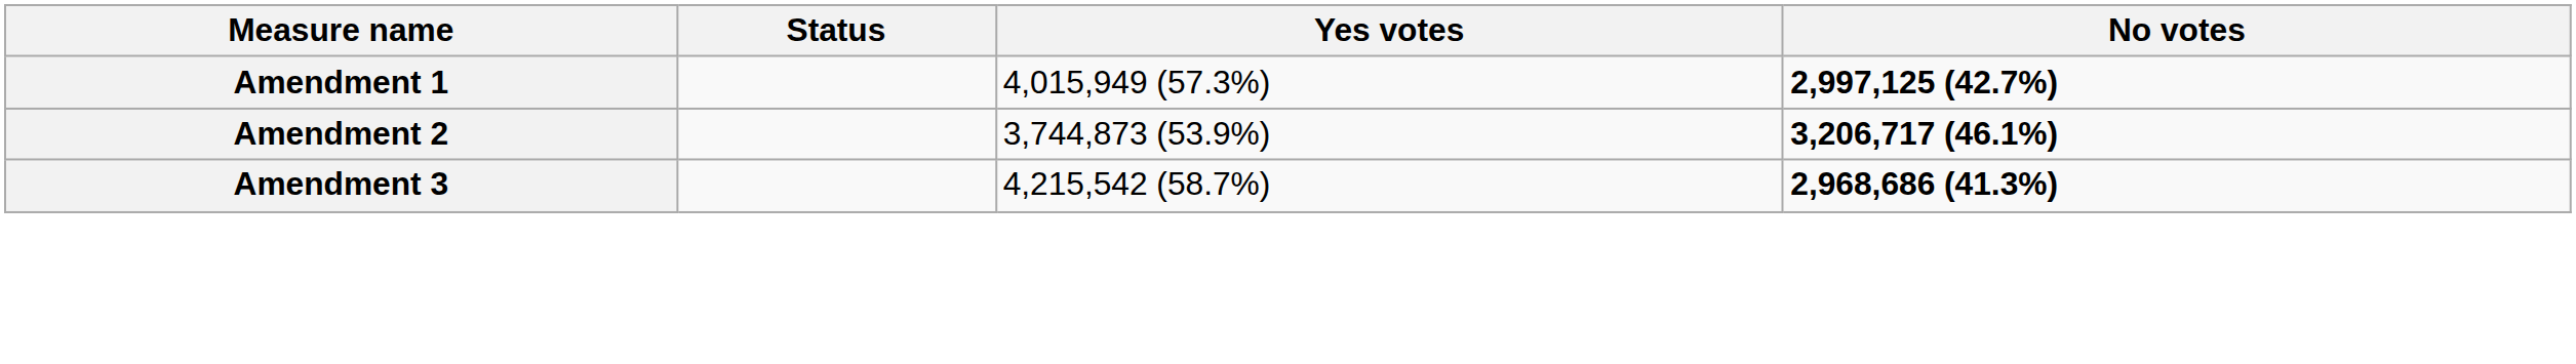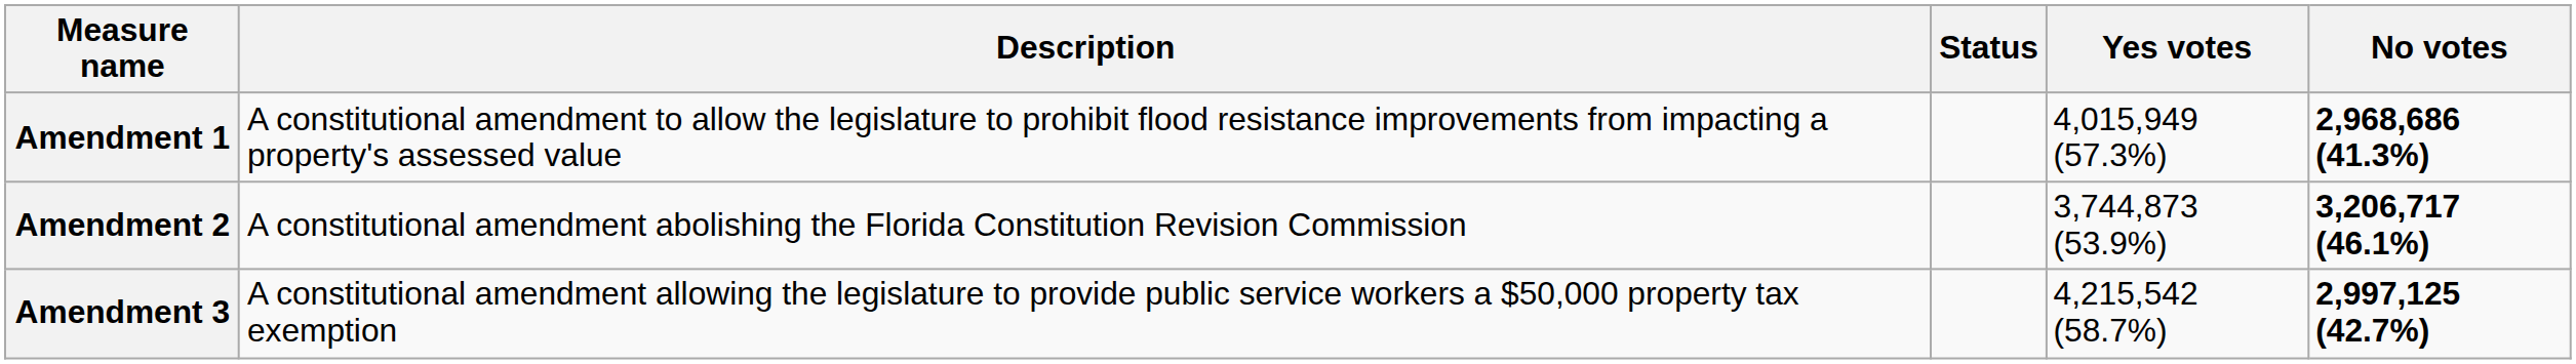 <table class="wikitable sortable plainrowheaders" style="width:100%">
 <tr>
 <th scope="col">Measure name</th>
+<th class="unsortable" scope="col">Description</th>
 <th scope="col">Status</th>
 <th scope="col">Yes votes</th>
 <th scope="col">No votes</th>
 </tr>
 <tr>
 <th scope="row">Amendment 1</th>
+<td>A constitutional amendment to allow the legislature to prohibit flood resistance improvements from impacting a property's assessed value</td>
 <td></td>
 <td>4,015,949 (57.3%)</td>
-<td><strong>2,997,125 (42.7%)</strong></td>
+<td><strong>2,968,686 (41.3%)</strong></td>
 </tr>
 <tr>
 <th scope="row">Amendment 2</th>
+<td>A constitutional amendment abolishing the Florida Constitution Revision Commission</td>
 <td></td>
 <td>3,744,873 (53.9%)</td>
 <td><strong>3,206,717 (46.1%)</strong></td>
 </tr>
 <tr>
 <th scope="row">Amendment 3</th>
+<td>A constitutional amendment allowing the legislature to provide public service workers a $50,000 property tax exemption</td>
 <td></td>
 <td>4,215,542 (58.7%)</td>
-<td><strong>2,968,686 (41.3%)</strong></td>
+<td><strong>2,997,125 (42.7%)</strong></td>
 </tr>
 </table>
